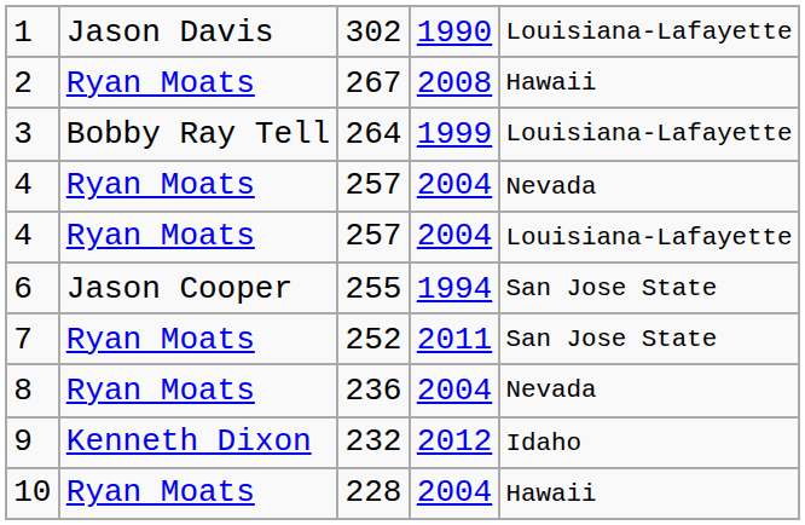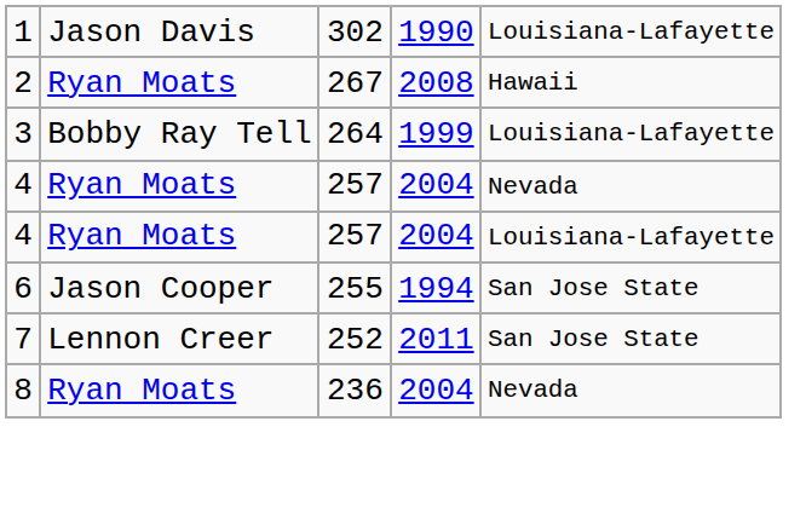 <table class="wikitable">
 <tr>
 </tr>
 <tr>
 <td>1</td>
 <td>Jason Davis</td>
 <td>302</td>
 <td><a href='#'>1990</a></td>
 <td style="font-size:80%;">Louisiana-Lafayette</td>
 </tr>
 <tr>
 <td>2</td>
 <td><a href='#'>Ryan Moats</a></td>
 <td>267</td>
 <td><a href='#'>2008</a></td>
 <td style="font-size:80%;">Hawaii</td>
 </tr>
 <tr>
 <td>3</td>
 <td>Bobby Ray Tell</td>
 <td>264</td>
 <td><a href='#'>1999</a></td>
 <td style="font-size:80%;">Louisiana-Lafayette</td>
 </tr>
 <tr>
 <td>4</td>
 <td><a href='#'>Ryan Moats</a></td>
 <td>257</td>
 <td><a href='#'>2004</a></td>
 <td style="font-size:80%;">Nevada</td>
 </tr>
 <tr>
 <td>4</td>
 <td><a href='#'>Ryan Moats</a></td>
 <td>257</td>
 <td><a href='#'>2004</a></td>
 <td style="font-size:80%;">Louisiana-Lafayette</td>
 </tr>
 <tr>
 <td>6</td>
 <td>Jason Cooper</td>
 <td>255</td>
 <td><a href='#'>1994</a></td>
 <td style="font-size:80%;">San Jose State</td>
 </tr>
 <tr>
 <td>7</td>
-<td><a href='#'>Ryan Moats</a></td>
+<td>Lennon Creer</td>
 <td>252</td>
 <td><a href='#'>2011</a></td>
 <td style="font-size:80%;">San Jose State</td>
 </tr>
 <tr>
 <td>8</td>
 <td><a href='#'>Ryan Moats</a></td>
 <td>236</td>
 <td><a href='#'>2004</a></td>
 <td style="font-size:80%;">Nevada</td>
 </tr>
-<tr>
-<td>9</td>
-<td><a href='#'>Kenneth Dixon</a></td>
-<td>232</td>
-<td><a href='#'>2012</a></td>
-<td style="font-size:80%;">Idaho</td>
-</tr>
-<tr>
-<td>10</td>
-<td><a href='#'>Ryan Moats</a></td>
-<td>228</td>
-<td><a href='#'>2004</a></td>
-<td style="font-size:80%;">Hawaii</td>
-</tr>
 </table>
